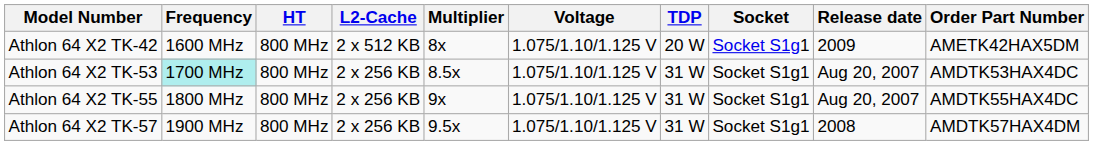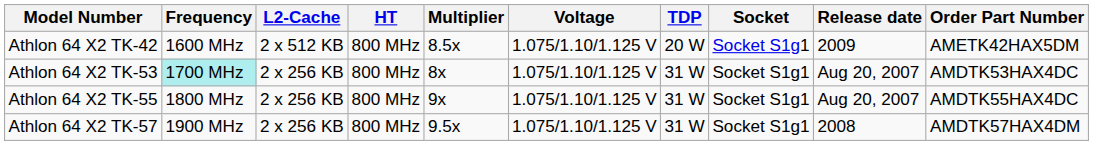 <table class="wikitable">
 <tr>
 <th>Model Number</th>
 <th>Frequency</th>
+<th><a href='#'>L2-Cache</a></th>
 <th><a href='#'>HT</a></th>
-<th><a href='#'>L2-Cache</a></th>
 <th>Multiplier</th>
 <th>Voltage</th>
 <th><a href='#'>TDP</a></th>
 <th>Socket</th>
 <th>Release date</th>
 <th>Order Part Number</th>
 </tr>
 <tr>
 <td>Athlon 64 X2 TK-42</td>
 <td>1600 MHz</td>
+<td>2 x 512 KB</td>
 <td>800 MHz</td>
-<td>2 x 512 KB</td>
-<td>8x</td>
+<td>8.5x</td>
 <td>1.075/1.10/1.125 V</td>
 <td>20 W</td>
 <td><a href='#'>Socket S1g</a>1</td>
 <td>2009</td>
 <td>AMETK42HAX5DM</td>
 </tr>
 <tr>
 <td>Athlon 64 X2 TK-53</td>
 <td style="background: paleturquoise;">1700 MHz</td>
+<td>2 x 256 KB</td>
 <td>800 MHz</td>
-<td>2 x 256 KB</td>
-<td>8.5x</td>
+<td>8x</td>
 <td>1.075/1.10/1.125 V</td>
 <td>31 W</td>
 <td>Socket S1g1</td>
 <td>Aug 20, 2007</td>
 <td>AMDTK53HAX4DC</td>
 </tr>
 <tr>
 <td>Athlon 64 X2 TK-55</td>
 <td>1800 MHz</td>
+<td>2 x 256 KB</td>
 <td>800 MHz</td>
-<td>2 x 256 KB</td>
 <td>9x</td>
 <td>1.075/1.10/1.125 V</td>
 <td>31 W</td>
 <td>Socket S1g1</td>
 <td>Aug 20, 2007</td>
 <td>AMDTK55HAX4DC</td>
 </tr>
 <tr>
 <td>Athlon 64 X2 TK-57</td>
 <td>1900 MHz</td>
+<td>2 x 256 KB</td>
 <td>800 MHz</td>
-<td>2 x 256 KB</td>
 <td>9.5x</td>
 <td>1.075/1.10/1.125 V</td>
 <td>31 W</td>
 <td>Socket S1g1</td>
 <td>2008</td>
 <td>AMDTK57HAX4DM</td>
 </tr>
 </table>
